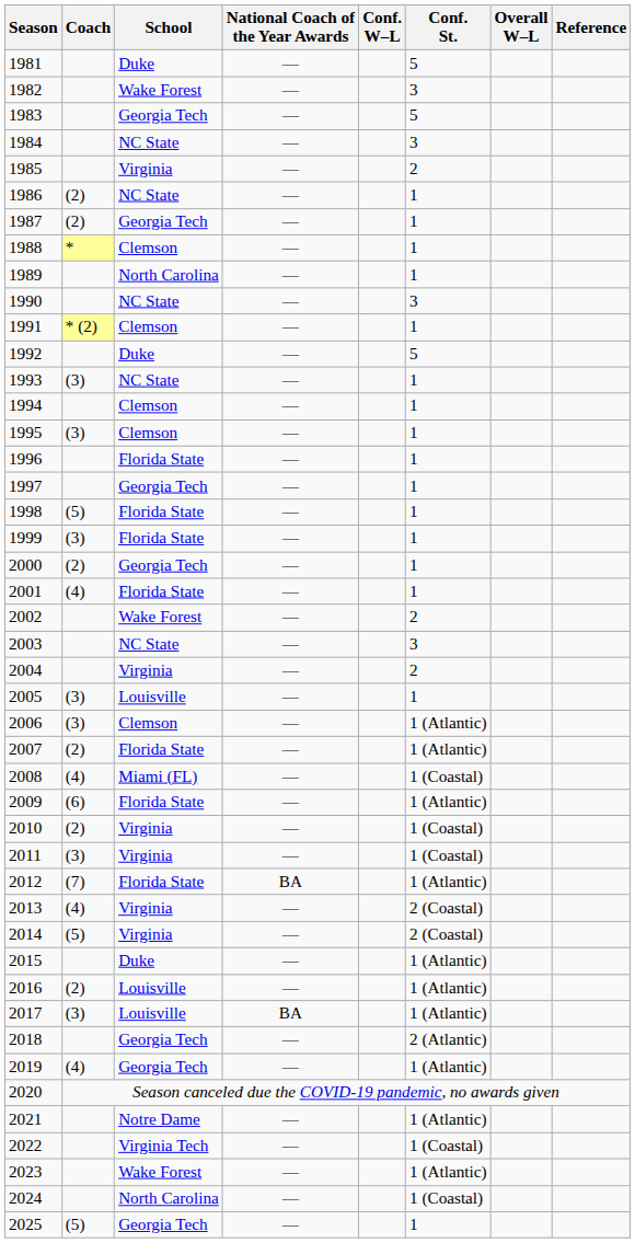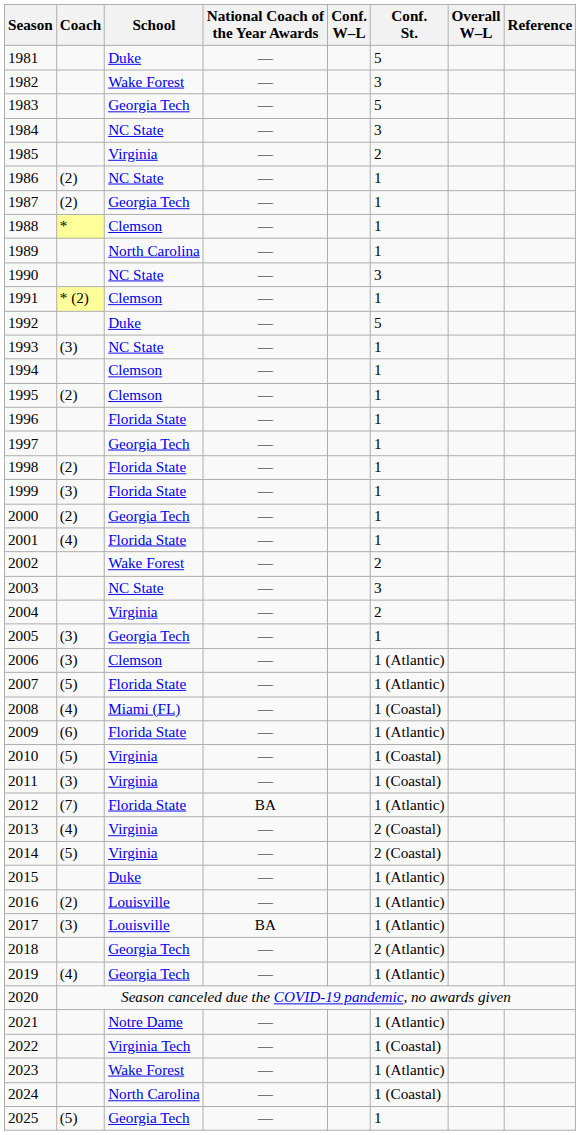 <table class="wikitable" border="1">
 <tr>
 <th>Season</th>
 <th>Coach</th>
 <th>School</th>
 <th class=unsortable>National Coach of<br>the Year Awards</th>
 <th>Conf.<br>W–L</th>
 <th>Conf.<br>St.</th>
 <th>Overall<br>W–L</th>
 <th class="unsortable">Reference</th>
 </tr>
 <tr>
 <td>1981</td>
 <td></td>
 <td><a href='#'>Duke</a></td>
 <td align="center">—</td>
 <td></td>
 <td>5</td>
 <td></td>
 <td style="text-align:center;"></td>
 </tr>
 <tr>
 <td>1982</td>
 <td></td>
 <td><a href='#'>Wake Forest</a></td>
 <td align="center">—</td>
 <td></td>
 <td>3</td>
 <td></td>
 <td style="text-align:center;"></td>
 </tr>
 <tr>
 <td>1983</td>
 <td></td>
 <td><a href='#'>Georgia Tech</a></td>
 <td align="center">—</td>
 <td></td>
 <td>5</td>
 <td></td>
 <td style="text-align:center;"></td>
 </tr>
 <tr>
 <td>1984</td>
 <td></td>
 <td><a href='#'>NC State</a></td>
 <td align="center">—</td>
 <td></td>
 <td>3</td>
 <td></td>
 <td style="text-align:center;"></td>
 </tr>
 <tr>
 <td>1985</td>
 <td></td>
 <td><a href='#'>Virginia</a></td>
 <td align="center">—</td>
 <td></td>
 <td>2</td>
 <td></td>
 <td style="text-align:center;"></td>
 </tr>
 <tr>
 <td>1986</td>
 <td> (2)</td>
 <td><a href='#'>NC State</a></td>
 <td align="center">—</td>
 <td></td>
 <td>1</td>
 <td></td>
 <td style="text-align:center;"></td>
 </tr>
 <tr>
 <td>1987</td>
 <td> (2)</td>
 <td><a href='#'>Georgia Tech</a></td>
 <td align="center">—</td>
 <td></td>
 <td>1</td>
 <td></td>
 <td style="text-align:center;"></td>
 </tr>
 <tr>
 <td>1988</td>
 <td style="background-color:#FFFF99;">*</td>
 <td><a href='#'>Clemson</a></td>
 <td align="center">—</td>
 <td></td>
 <td>1</td>
 <td></td>
 <td style="text-align:center;"></td>
 </tr>
 <tr>
 <td>1989</td>
 <td></td>
 <td><a href='#'>North Carolina</a></td>
 <td align="center">—</td>
 <td></td>
 <td>1</td>
 <td></td>
 <td style="text-align:center;"></td>
 </tr>
 <tr>
 <td>1990</td>
 <td></td>
 <td><a href='#'>NC State</a></td>
 <td align="center">—</td>
 <td></td>
 <td>3</td>
 <td></td>
 <td style="text-align:center;"></td>
 </tr>
 <tr>
 <td>1991</td>
 <td style="background-color:#FFFF99;">* (2)</td>
 <td><a href='#'>Clemson</a></td>
 <td align="center">—</td>
 <td></td>
 <td>1</td>
 <td></td>
 <td style="text-align:center;"></td>
 </tr>
 <tr>
 <td>1992</td>
 <td></td>
 <td><a href='#'>Duke</a></td>
 <td align="center">—</td>
 <td></td>
 <td>5</td>
 <td></td>
 <td style="text-align:center;"></td>
 </tr>
 <tr>
 <td>1993</td>
 <td> (3)</td>
 <td><a href='#'>NC State</a></td>
 <td align="center">—</td>
 <td></td>
 <td>1</td>
 <td></td>
 <td style="text-align:center;"></td>
 </tr>
 <tr>
 <td>1994</td>
 <td></td>
 <td><a href='#'>Clemson</a></td>
 <td align="center">—</td>
 <td></td>
 <td>1</td>
 <td></td>
 <td style="text-align:center;"></td>
 </tr>
 <tr>
 <td>1995</td>
-<td> (3)</td>
+<td> (2)</td>
 <td><a href='#'>Clemson</a></td>
 <td align="center">—</td>
 <td></td>
 <td>1</td>
 <td></td>
 <td style="text-align:center;"></td>
 </tr>
 <tr>
 <td>1996</td>
 <td></td>
 <td><a href='#'>Florida State</a></td>
 <td align="center">—</td>
 <td></td>
 <td>1</td>
 <td></td>
 <td style="text-align:center;"></td>
 </tr>
 <tr>
 <td>1997</td>
 <td></td>
 <td><a href='#'>Georgia Tech</a></td>
 <td align="center">—</td>
 <td></td>
 <td>1</td>
 <td></td>
 <td style="text-align:center;"></td>
 </tr>
 <tr>
 <td>1998</td>
-<td> (5)</td>
+<td> (2)</td>
 <td><a href='#'>Florida State</a></td>
 <td align="center">—</td>
 <td></td>
 <td>1</td>
 <td></td>
 <td style="text-align:center;"></td>
 </tr>
 <tr>
 <td>1999</td>
 <td> (3)</td>
 <td><a href='#'>Florida State</a></td>
 <td align="center">—</td>
 <td></td>
 <td>1</td>
 <td></td>
 <td style="text-align:center;"></td>
 </tr>
 <tr>
 <td>2000</td>
 <td> (2)</td>
 <td><a href='#'>Georgia Tech</a></td>
 <td align="center">—</td>
 <td></td>
 <td>1</td>
 <td></td>
 <td style="text-align:center;"></td>
 </tr>
 <tr>
 <td>2001</td>
 <td> (4)</td>
 <td><a href='#'>Florida State</a></td>
 <td align="center">—</td>
 <td></td>
 <td>1</td>
 <td></td>
 <td style="text-align:center;"></td>
 </tr>
 <tr>
 <td>2002</td>
 <td></td>
 <td><a href='#'>Wake Forest</a></td>
 <td align="center">—</td>
 <td></td>
 <td>2</td>
 <td></td>
 <td style="text-align:center;"></td>
 </tr>
 <tr>
 <td>2003</td>
 <td></td>
 <td><a href='#'>NC State</a></td>
 <td align="center">—</td>
 <td></td>
 <td>3</td>
 <td></td>
 <td style="text-align:center;"></td>
 </tr>
 <tr>
 <td>2004</td>
 <td></td>
 <td><a href='#'>Virginia</a></td>
 <td align="center">—</td>
 <td></td>
 <td>2</td>
 <td></td>
 <td style="text-align:center;"></td>
 </tr>
 <tr>
 <td>2005</td>
 <td> (3)</td>
-<td><a href='#'>Louisville</a></td>
+<td><a href='#'>Georgia Tech</a></td>
 <td align="center">—</td>
 <td></td>
 <td>1</td>
 <td></td>
 <td style="text-align:center;"></td>
 </tr>
 <tr>
 <td>2006</td>
 <td> (3)</td>
 <td><a href='#'>Clemson</a></td>
 <td align="center">—</td>
 <td></td>
 <td>1 (Atlantic)</td>
 <td></td>
 <td style="text-align:center;"></td>
 </tr>
 <tr>
 <td>2007</td>
-<td> (2)</td>
+<td> (5)</td>
 <td><a href='#'>Florida State</a></td>
 <td align="center">—</td>
 <td></td>
 <td>1 (Atlantic)</td>
 <td></td>
 <td style="text-align:center;"></td>
 </tr>
 <tr>
 <td>2008</td>
 <td> (4)</td>
 <td><a href='#'>Miami (FL)</a></td>
 <td align="center">—</td>
 <td></td>
 <td>1 (Coastal)</td>
 <td></td>
 <td style="text-align:center;"></td>
 </tr>
 <tr>
 <td>2009</td>
 <td> (6)</td>
 <td><a href='#'>Florida State</a></td>
 <td align="center">—</td>
 <td></td>
 <td>1 (Atlantic)</td>
 <td></td>
 <td style="text-align:center;"></td>
 </tr>
 <tr>
 <td>2010</td>
-<td> (2)</td>
+<td> (5)</td>
 <td><a href='#'>Virginia</a></td>
 <td align="center">—</td>
 <td></td>
 <td>1 (Coastal)</td>
 <td></td>
 <td style="text-align:center;"></td>
 </tr>
 <tr>
 <td>2011</td>
 <td> (3)</td>
 <td><a href='#'>Virginia</a></td>
 <td align="center">—</td>
 <td></td>
 <td>1 (Coastal)</td>
 <td></td>
 <td style="text-align:center;"></td>
 </tr>
 <tr>
 <td>2012</td>
 <td> (7)</td>
 <td><a href='#'>Florida State</a></td>
 <td align="center">BA</td>
 <td></td>
 <td>1 (Atlantic)</td>
 <td></td>
 <td style="text-align:center;"></td>
 </tr>
 <tr>
 <td>2013</td>
 <td> (4)</td>
 <td><a href='#'>Virginia</a></td>
 <td align="center">—</td>
 <td></td>
 <td>2 (Coastal)</td>
 <td></td>
 <td style="text-align:center;"></td>
 </tr>
 <tr>
 <td>2014</td>
 <td> (5)</td>
 <td><a href='#'>Virginia</a></td>
 <td align="center">—</td>
 <td></td>
 <td>2 (Coastal)</td>
 <td></td>
 <td style="text-align:center;"></td>
 </tr>
 <tr>
 <td>2015</td>
 <td></td>
 <td><a href='#'>Duke</a></td>
 <td align="center">—</td>
 <td></td>
 <td>1 (Atlantic)</td>
 <td></td>
 <td style="text-align:center;"></td>
 </tr>
 <tr>
 <td>2016</td>
 <td> (2)</td>
 <td><a href='#'>Louisville</a></td>
 <td align="center">—</td>
 <td></td>
 <td>1 (Atlantic)</td>
 <td></td>
 <td style="text-align:center;"></td>
 </tr>
 <tr>
 <td>2017</td>
 <td> (3)</td>
 <td><a href='#'>Louisville</a></td>
 <td align="center">BA</td>
 <td></td>
 <td>1 (Atlantic)</td>
 <td></td>
 <td style="text-align:center;"></td>
 </tr>
 <tr>
 <td>2018</td>
 <td></td>
 <td><a href='#'>Georgia Tech</a></td>
 <td align="center">—</td>
 <td></td>
 <td>2 (Atlantic)</td>
 <td></td>
 <td style="text-align:center;"></td>
 </tr>
 <tr>
 <td>2019</td>
 <td> (4)</td>
 <td><a href='#'>Georgia Tech</a></td>
 <td align="center">—</td>
 <td></td>
 <td>1 (Atlantic)</td>
 <td></td>
 <td style="text-align:center;"></td>
 </tr>
 <tr>
 <td>2020</td>
 <td colspan=7 align=center><em>Season canceled due the <a href='#'>COVID-19 pandemic</a>, no awards given</em></td>
 </tr>
 <tr>
 <td>2021</td>
 <td></td>
 <td><a href='#'>Notre Dame</a></td>
 <td align="center">—</td>
 <td></td>
 <td>1 (Atlantic)</td>
 <td></td>
 <td style="text-align:center;"></td>
 </tr>
 <tr>
 <td>2022</td>
 <td></td>
 <td><a href='#'>Virginia Tech</a></td>
 <td align="center">—</td>
 <td></td>
 <td>1 (Coastal)</td>
 <td></td>
 <td style="text-align:center;"></td>
 </tr>
 <tr>
 <td>2023</td>
 <td></td>
 <td><a href='#'>Wake Forest</a></td>
 <td align="center">—</td>
 <td></td>
 <td>1 (Atlantic)</td>
 <td></td>
 <td style="text-align:center;"></td>
 </tr>
 <tr>
 <td>2024</td>
 <td></td>
 <td><a href='#'>North Carolina</a></td>
 <td align="center">—</td>
 <td></td>
 <td>1 (Coastal)</td>
 <td></td>
 <td style="text-align:center;"></td>
 </tr>
 <tr>
 <td>2025</td>
 <td> (5)</td>
 <td><a href='#'>Georgia Tech</a></td>
 <td align="center">—</td>
 <td></td>
 <td>1</td>
 <td></td>
 <td style="text-align:center;"></td>
 </tr>
 </table>
